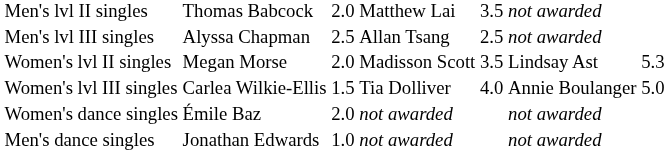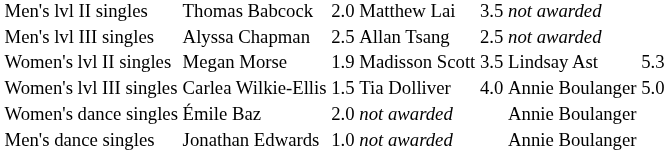 <table>
 <tr>
 <td>Men's lvl II singles</td>
 <td>Thomas Babcock<br></td>
 <td>2.0</td>
 <td>Matthew Lai<br></td>
 <td>3.5</td>
 <td><em>not awarded</em></td>
 <td></td>
 </tr>
 <tr>
 <td>Men's lvl III singles</td>
 <td>Alyssa Chapman<br></td>
 <td>2.5</td>
 <td>Allan Tsang<br></td>
 <td>2.5</td>
 <td><em>not awarded</em></td>
 <td></td>
 </tr>
 <tr>
 <td>Women's lvl II singles</td>
 <td>Megan Morse<br></td>
-<td>2.0</td>
+<td>1.9</td>
 <td>Madisson Scott<br></td>
 <td>3.5</td>
 <td>Lindsay Ast<br></td>
 <td>5.3</td>
 </tr>
 <tr>
 <td>Women's lvl III singles</td>
 <td>Carlea Wilkie-Ellis<br></td>
 <td>1.5</td>
 <td>Tia Dolliver<br></td>
 <td>4.0</td>
 <td>Annie Boulanger<br></td>
 <td>5.0</td>
 </tr>
 <tr>
 <td>Women's dance singles</td>
 <td>Émile Baz<br></td>
 <td>2.0</td>
 <td><em>not awarded</em></td>
 <td></td>
-<td><em>not awarded</em></td>
+<td>Annie Boulanger<br></td>
 <td></td>
 </tr>
 <tr>
 <td>Men's dance singles</td>
 <td>Jonathan Edwards<br></td>
 <td>1.0</td>
 <td><em>not awarded</em></td>
 <td></td>
-<td><em>not awarded</em></td>
+<td>Annie Boulanger<br></td>
 <td></td>
 </tr>
 </table>
